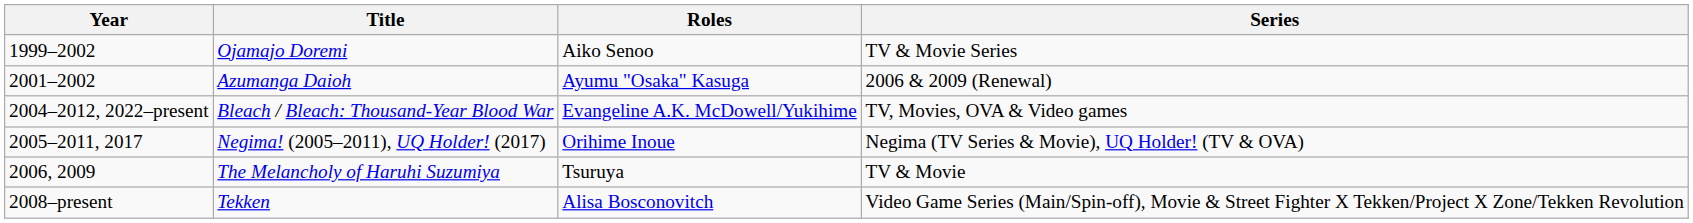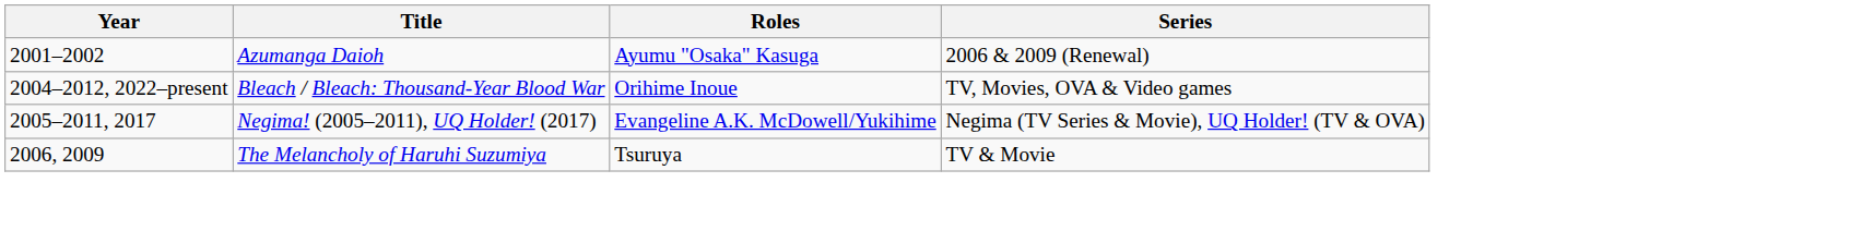 <table class="wikitable sortable">
 <tr>
 <th>Year</th>
 <th>Title</th>
 <th>Roles</th>
 <th>Series</th>
-</tr>
-<tr>
-<td>1999–2002</td>
-<td><em><a href='#'>Ojamajo Doremi</a></em></td>
-<td>Aiko Senoo</td>
-<td>TV & Movie Series</td>
 </tr>
 <tr>
 <td>2001–2002</td>
 <td><em><a href='#'>Azumanga Daioh</a></em></td>
 <td><a href='#'>Ayumu "Osaka" Kasuga</a></td>
 <td>2006 & 2009 (Renewal)</td>
 </tr>
 <tr>
 <td>2004–2012, 2022–present</td>
 <td><em><a href='#'>Bleach</a> / <a href='#'>Bleach: Thousand-Year Blood War</a></em></td>
-<td><a href='#'>Evangeline A.K. McDowell/Yukihime</a></td>
+<td><a href='#'>Orihime Inoue</a></td>
 <td>TV, Movies, OVA & Video games</td>
 </tr>
 <tr>
 <td>2005–2011, 2017</td>
 <td><em><a href='#'>Negima!</a></em> (2005–2011), <em><a href='#'>UQ Holder!</a></em> (2017)</td>
-<td><a href='#'>Orihime Inoue</a></td>
+<td><a href='#'>Evangeline A.K. McDowell/Yukihime</a></td>
 <td>Negima (TV Series & Movie), <a href='#'>UQ Holder!</a> (TV & OVA)</td>
 </tr>
 <tr>
 <td>2006, 2009</td>
 <td><em><a href='#'>The Melancholy of Haruhi Suzumiya</a></em></td>
 <td>Tsuruya</td>
 <td>TV & Movie</td>
 </tr>
-<tr>
-<td>2008–present</td>
-<td><em><a href='#'>Tekken</a></em></td>
-<td><a href='#'>Alisa Bosconovitch</a></td>
-<td>Video Game Series (Main/Spin-off), Movie & Street Fighter X Tekken/Project X Zone/Tekken Revolution</td>
-</tr>
 </table>
